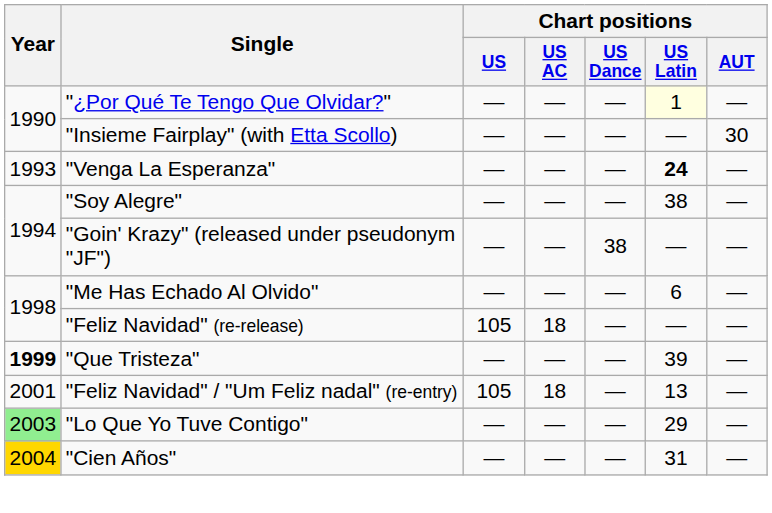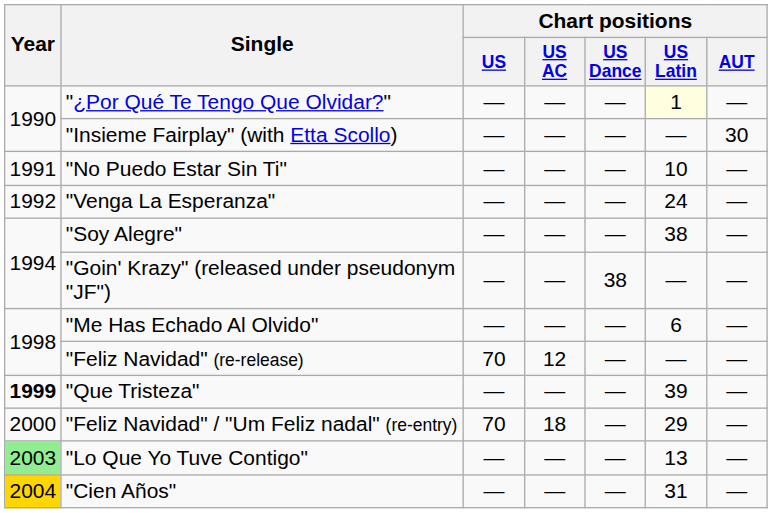 <table class="wikitable" style="text-align:center;">
 <tr>
 <th rowspan="2">Year</th>
 <th style="width:300px;" rowspan="2">Single</th>
 <th colspan="5">Chart positions</th>
 </tr>
 <tr style="font-size:smaller;">
 <th style="width:40px;"><a href='#'>US</a><br></th>
 <th style="width:40px;"><a href='#'>US<br>AC</a><br></th>
 <th style="width:40px;"><a href='#'>US<br>Dance</a><br></th>
 <th style="width:40px;"><a href='#'>US Latin</a><br></th>
 <th style="width:40px;"><a href='#'>AUT</a><br></th>
 </tr>
 <tr>
 <td rowspan="2">1990</td>
 <td style="text-align:left;">"<a href='#'>¿Por Qué Te Tengo Que Olvidar?</a>"</td>
 <td>—</td>
 <td>—</td>
 <td>—</td>
 <td style="background: lightyellow;">1</td>
 <td>—</td>
 </tr>
 <tr>
 <td style="text-align:left;">"Insieme Fairplay" (with <a href='#'>Etta Scollo</a>)</td>
 <td>—</td>
 <td>—</td>
 <td>—</td>
 <td>—</td>
 <td>30</td>
 </tr>
 <tr>
-<td>1993</td>
+<td>1991</td>
+<td style="text-align:left;">"No Puedo Estar Sin Ti"</td>
+<td>—</td>
+<td>—</td>
+<td>—</td>
+<td>10</td>
+<td>—</td>
+</tr>
+<tr>
+<td>1992</td>
 <td style="text-align:left;">"Venga La Esperanza"</td>
 <td>—</td>
 <td>—</td>
 <td>—</td>
-<td><strong>24</strong></td>
+<td>24</td>
 <td>—</td>
 </tr>
 <tr>
 <td rowspan="2">1994</td>
 <td style="text-align:left;">"Soy Alegre"</td>
 <td>—</td>
 <td>—</td>
 <td>—</td>
 <td>38</td>
 <td>—</td>
 </tr>
 <tr>
 <td style="text-align:left;">"Goin' Krazy" (released under pseudonym "JF")</td>
 <td>—</td>
 <td>—</td>
 <td>38</td>
 <td>—</td>
 <td>—</td>
 </tr>
 <tr>
 <td rowspan="2">1998</td>
 <td style="text-align:left;">"Me Has Echado Al Olvido"</td>
 <td>—</td>
 <td>—</td>
 <td>—</td>
 <td>6</td>
 <td>—</td>
 </tr>
 <tr>
 <td style="text-align:left;">"Feliz Navidad" <small>(re-release)</small></td>
-<td>105</td>
-<td>18</td>
+<td>70</td>
+<td>12</td>
 <td>—</td>
 <td>—</td>
 <td>—</td>
 </tr>
 <tr>
 <td><strong>1999</strong></td>
 <td style="text-align:left;">"Que Tristeza"</td>
 <td>—</td>
 <td>—</td>
 <td>—</td>
 <td>39</td>
 <td>—</td>
 </tr>
 <tr>
-<td>2001</td>
+<td>2000</td>
 <td style="text-align:left;">"Feliz Navidad" / "Um Feliz nadal" <small>(re-entry)</small></td>
-<td>105</td>
+<td>70</td>
 <td>18</td>
 <td>—</td>
-<td>13</td>
+<td>29</td>
 <td>—</td>
 </tr>
 <tr>
 <td style="background: lightgreen;">2003</td>
 <td style="text-align:left;">"Lo Que Yo Tuve Contigo"</td>
 <td>—</td>
 <td>—</td>
 <td>—</td>
-<td>29</td>
+<td>13</td>
 <td>—</td>
 </tr>
 <tr>
 <td style="background: gold;">2004</td>
 <td style="text-align:left;">"Cien Años"</td>
 <td>—</td>
 <td>—</td>
 <td>—</td>
 <td>31</td>
 <td>—</td>
 </tr>
 </table>
